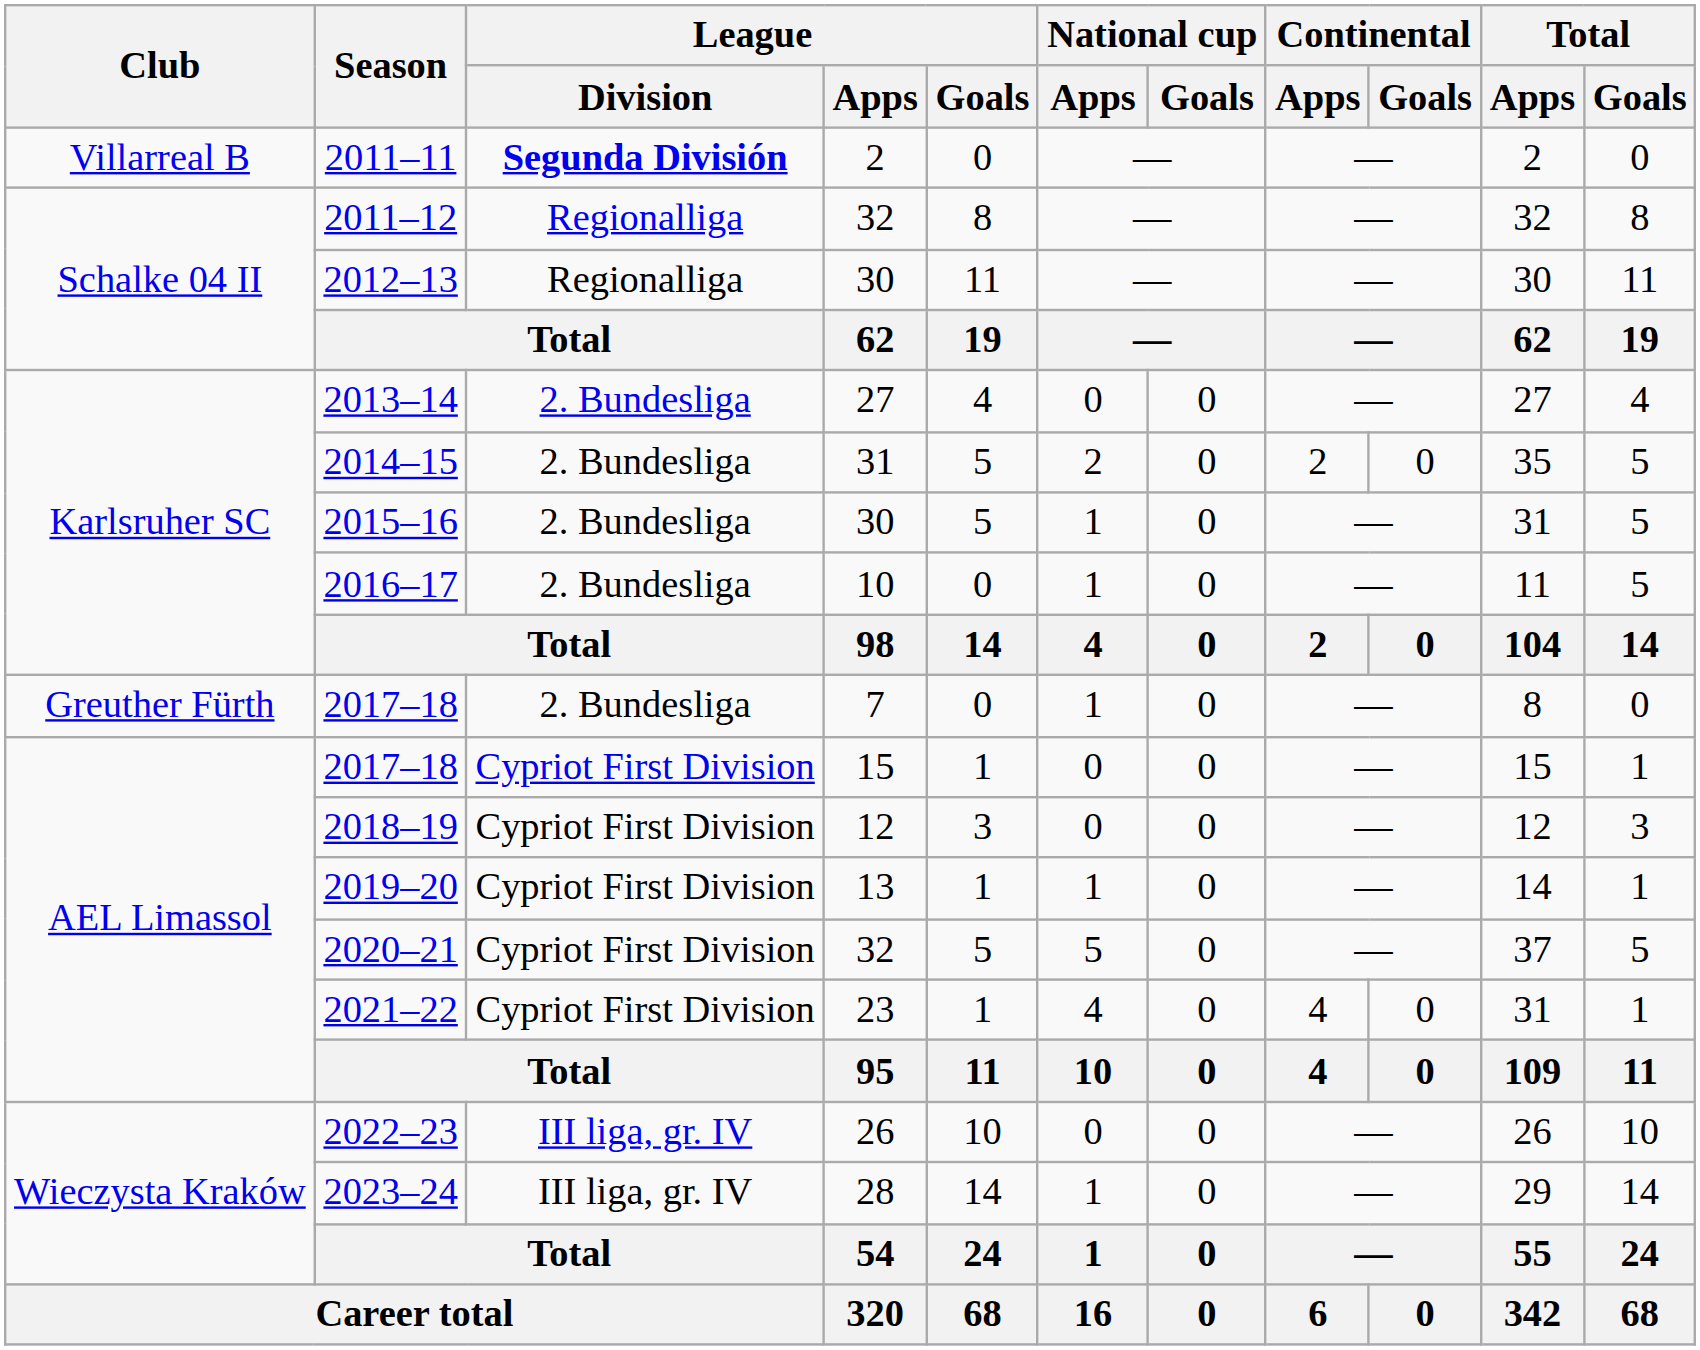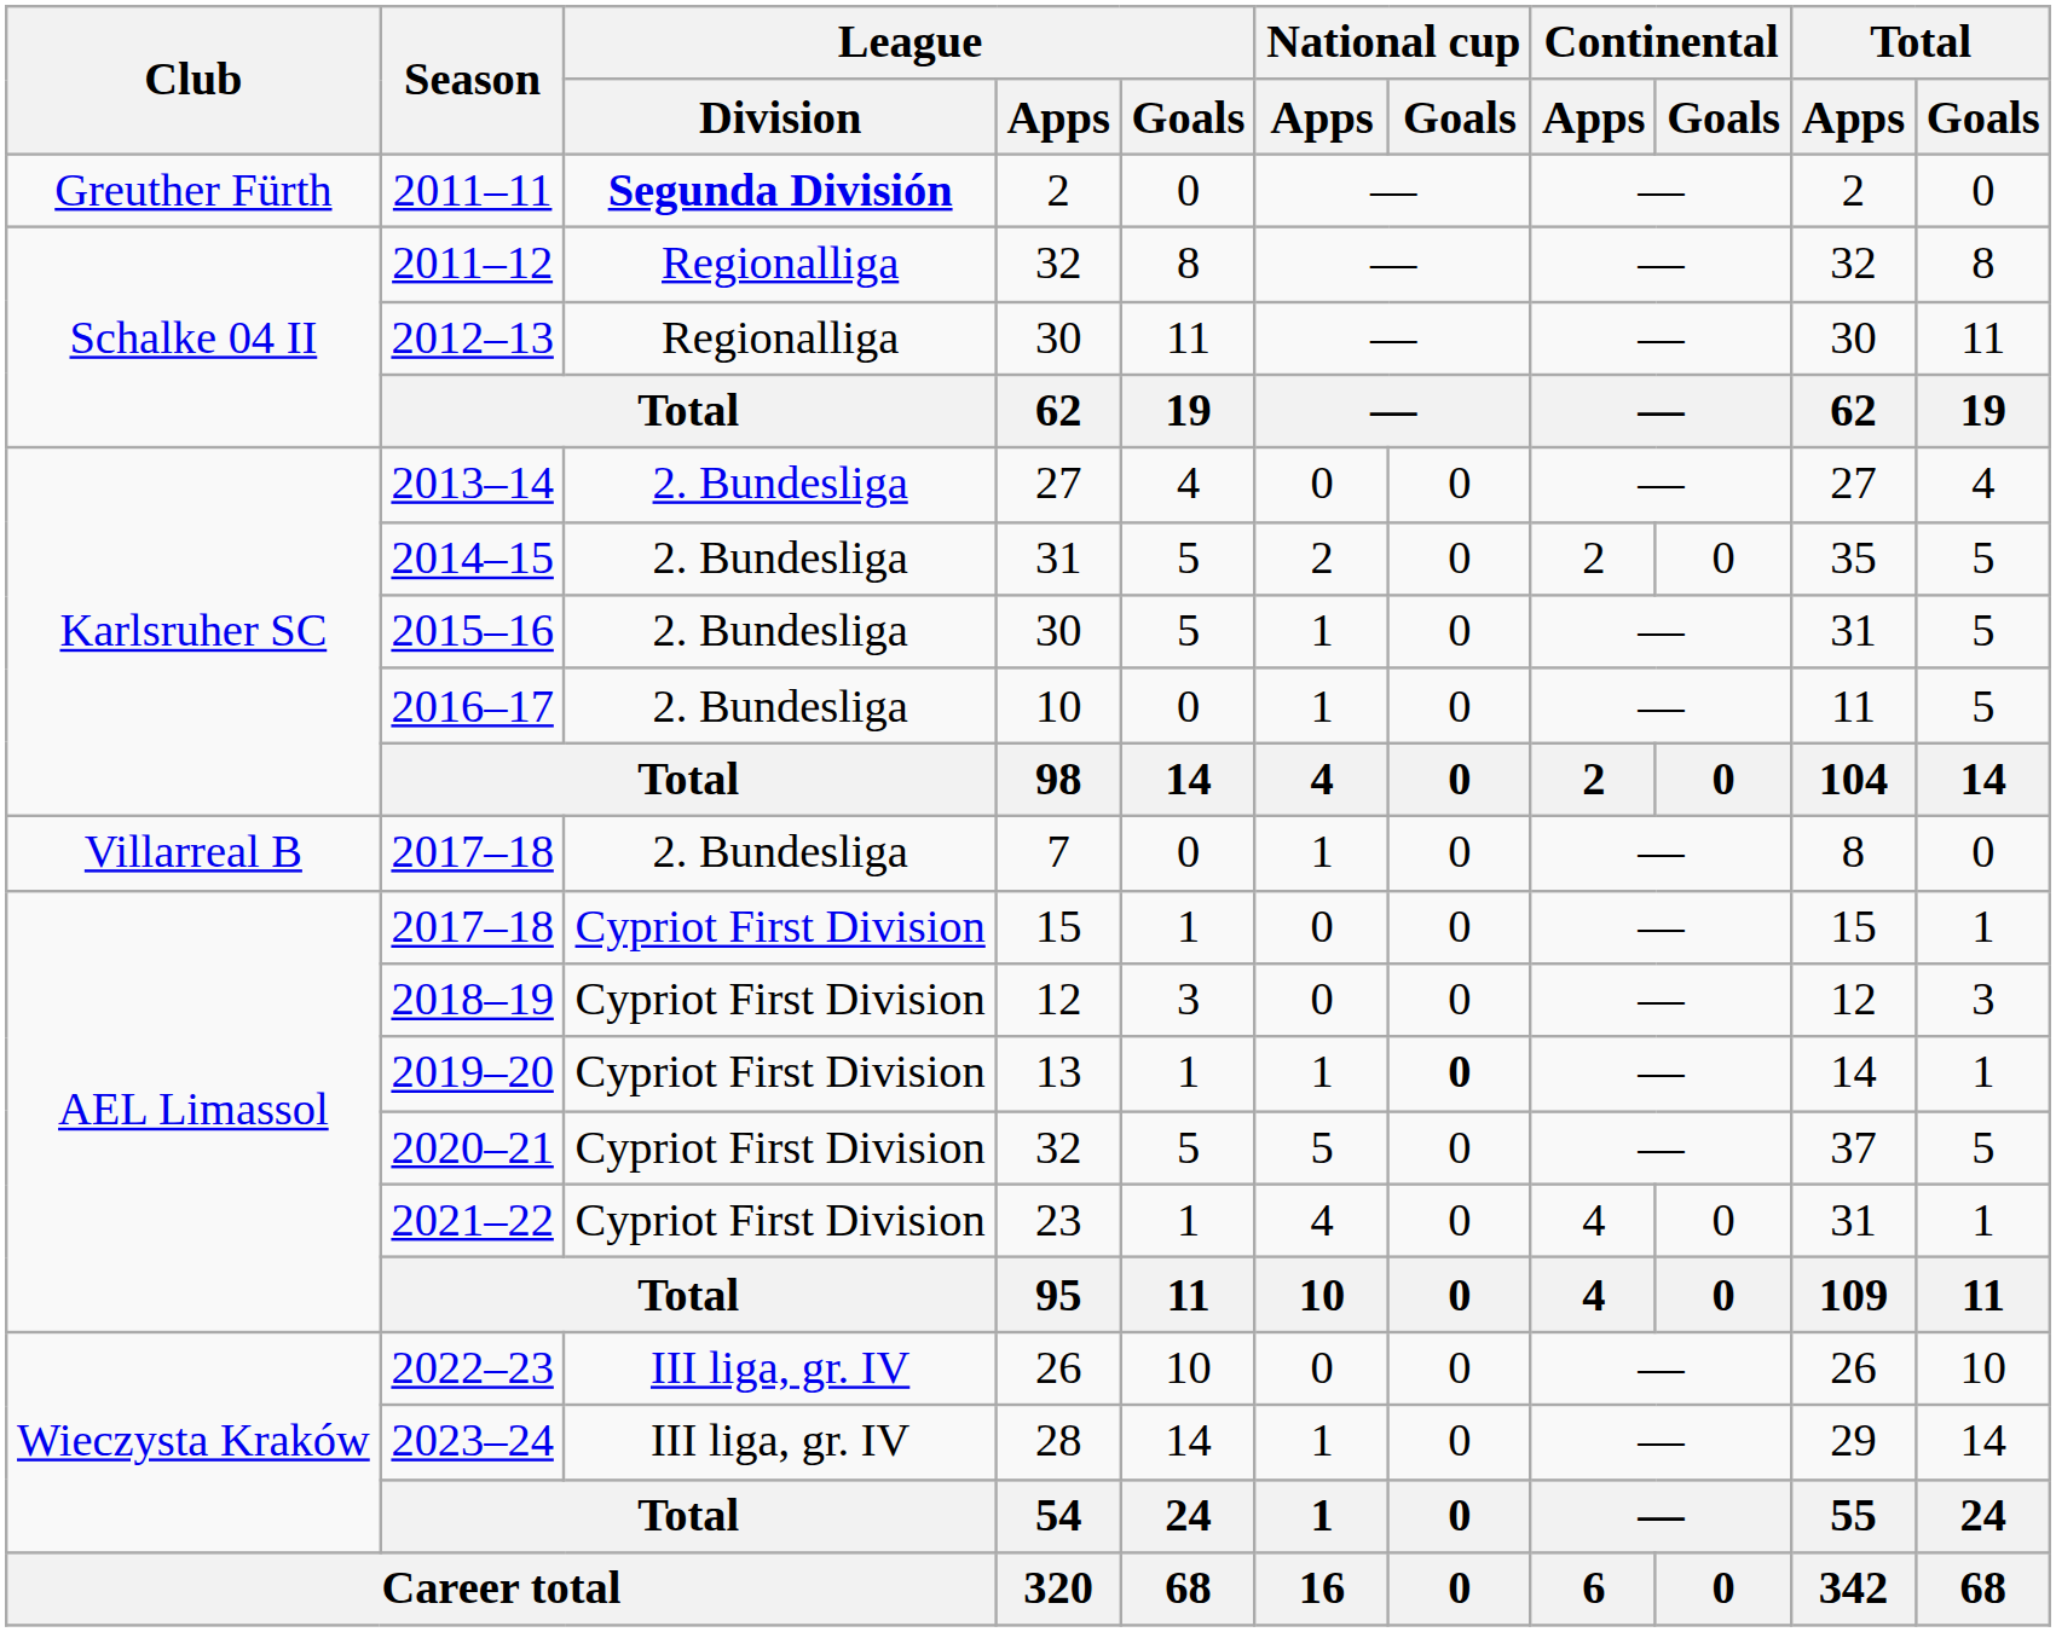 <table class="wikitable" style="text-align:center">
 <tr>
 <th rowspan="2">Club</th>
 <th rowspan="2">Season</th>
 <th colspan="3">League</th>
 <th colspan="2">National cup</th>
 <th colspan="2">Continental</th>
 <th colspan="2">Total</th>
 </tr>
 <tr>
 <th>Division</th>
 <th>Apps</th>
 <th>Goals</th>
 <th>Apps</th>
 <th>Goals</th>
 <th>Apps</th>
 <th>Goals</th>
 <th>Apps</th>
 <th>Goals</th>
 </tr>
 <tr>
-<td><a href='#'>Villarreal B</a></td>
+<td><a href='#'>Greuther Fürth</a></td>
 <td><a href='#'>2011–11</a></td>
 <td><strong><a href='#'>Segunda División</a></strong></td>
 <td>2</td>
 <td>0</td>
 <td colspan="2">—</td>
 <td colspan="2">—</td>
 <td>2</td>
 <td>0</td>
 </tr>
 <tr>
 <td rowspan="3"><a href='#'>Schalke 04 II</a></td>
 <td><a href='#'>2011–12</a></td>
 <td><a href='#'>Regionalliga</a></td>
 <td>32</td>
 <td>8</td>
 <td colspan="2">—</td>
 <td colspan="2">—</td>
 <td>32</td>
 <td>8</td>
 </tr>
 <tr>
 <td><a href='#'>2012–13</a></td>
 <td>Regionalliga</td>
 <td>30</td>
 <td>11</td>
 <td colspan="2">—</td>
 <td colspan="2">—</td>
 <td>30</td>
 <td>11</td>
 </tr>
 <tr>
 <th colspan="2">Total</th>
 <th>62</th>
 <th>19</th>
 <th colspan="2">—</th>
 <th colspan="2">—</th>
 <th>62</th>
 <th>19</th>
 </tr>
 <tr>
 <td rowspan="5"><a href='#'>Karlsruher SC</a></td>
 <td><a href='#'>2013–14</a></td>
 <td><a href='#'>2. Bundesliga</a></td>
 <td>27</td>
 <td>4</td>
 <td>0</td>
 <td>0</td>
 <td colspan="2">—</td>
 <td>27</td>
 <td>4</td>
 </tr>
 <tr>
 <td><a href='#'>2014–15</a></td>
 <td>2. Bundesliga</td>
 <td>31</td>
 <td>5</td>
 <td>2</td>
 <td>0</td>
 <td>2</td>
 <td>0</td>
 <td>35</td>
 <td>5</td>
 </tr>
 <tr>
 <td><a href='#'>2015–16</a></td>
 <td>2. Bundesliga</td>
 <td>30</td>
 <td>5</td>
 <td>1</td>
 <td>0</td>
 <td colspan="2">—</td>
 <td>31</td>
 <td>5</td>
 </tr>
 <tr>
 <td><a href='#'>2016–17</a></td>
 <td>2. Bundesliga</td>
 <td>10</td>
 <td>0</td>
 <td>1</td>
 <td>0</td>
 <td colspan="2">—</td>
 <td>11</td>
 <td>5</td>
 </tr>
 <tr>
 <th colspan="2">Total</th>
 <th>98</th>
 <th>14</th>
 <th>4</th>
 <th>0</th>
 <th>2</th>
 <th>0</th>
 <th>104</th>
 <th>14</th>
 </tr>
 <tr>
-<td><a href='#'>Greuther Fürth</a></td>
+<td><a href='#'>Villarreal B</a></td>
 <td><a href='#'>2017–18</a></td>
 <td>2. Bundesliga</td>
 <td>7</td>
 <td>0</td>
 <td>1</td>
 <td>0</td>
 <td colspan="2">—</td>
 <td>8</td>
 <td>0</td>
 </tr>
 <tr>
 <td rowspan="6"><a href='#'>AEL Limassol</a></td>
 <td><a href='#'>2017–18</a></td>
 <td><a href='#'>Cypriot First Division</a></td>
 <td>15</td>
 <td>1</td>
 <td>0</td>
 <td>0</td>
 <td colspan="2">—</td>
 <td>15</td>
 <td>1</td>
 </tr>
 <tr>
 <td><a href='#'>2018–19</a></td>
 <td>Cypriot First Division</td>
 <td>12</td>
 <td>3</td>
 <td>0</td>
 <td>0</td>
 <td colspan="2">—</td>
 <td>12</td>
 <td>3</td>
 </tr>
 <tr>
 <td><a href='#'>2019–20</a></td>
 <td>Cypriot First Division</td>
 <td>13</td>
 <td>1</td>
 <td>1</td>
-<td>0</td>
+<td><strong>0</strong></td>
 <td colspan="2">—</td>
 <td>14</td>
 <td>1</td>
 </tr>
 <tr>
 <td><a href='#'>2020–21</a></td>
 <td>Cypriot First Division</td>
 <td>32</td>
 <td>5</td>
 <td>5</td>
 <td>0</td>
 <td colspan="2">—</td>
 <td>37</td>
 <td>5</td>
 </tr>
 <tr>
 <td><a href='#'>2021–22</a></td>
 <td>Cypriot First Division</td>
 <td>23</td>
 <td>1</td>
 <td>4</td>
 <td>0</td>
 <td>4</td>
 <td>0</td>
 <td>31</td>
 <td>1</td>
 </tr>
 <tr>
 <th colspan="2">Total</th>
 <th>95</th>
 <th>11</th>
 <th>10</th>
 <th>0</th>
 <th>4</th>
 <th>0</th>
 <th>109</th>
 <th>11</th>
 </tr>
 <tr>
 <td rowspan="3"><a href='#'>Wieczysta Kraków</a></td>
 <td><a href='#'>2022–23</a></td>
 <td><a href='#'>III liga, gr. IV</a></td>
 <td>26</td>
 <td>10</td>
 <td>0</td>
 <td>0</td>
 <td colspan="2">—</td>
 <td>26</td>
 <td>10</td>
 </tr>
 <tr>
 <td><a href='#'>2023–24</a></td>
 <td>III liga, gr. IV</td>
 <td>28</td>
 <td>14</td>
 <td>1</td>
 <td>0</td>
 <td colspan="2">—</td>
 <td>29</td>
 <td>14</td>
 </tr>
 <tr>
 <th colspan="2">Total</th>
 <th>54</th>
 <th>24</th>
 <th>1</th>
 <th>0</th>
 <th colspan="2">—</th>
 <th>55</th>
 <th>24</th>
 </tr>
 <tr>
 <th colspan="3">Career total</th>
 <th>320</th>
 <th>68</th>
 <th>16</th>
 <th>0</th>
 <th>6</th>
 <th>0</th>
 <th>342</th>
 <th>68</th>
 </tr>
 </table>
